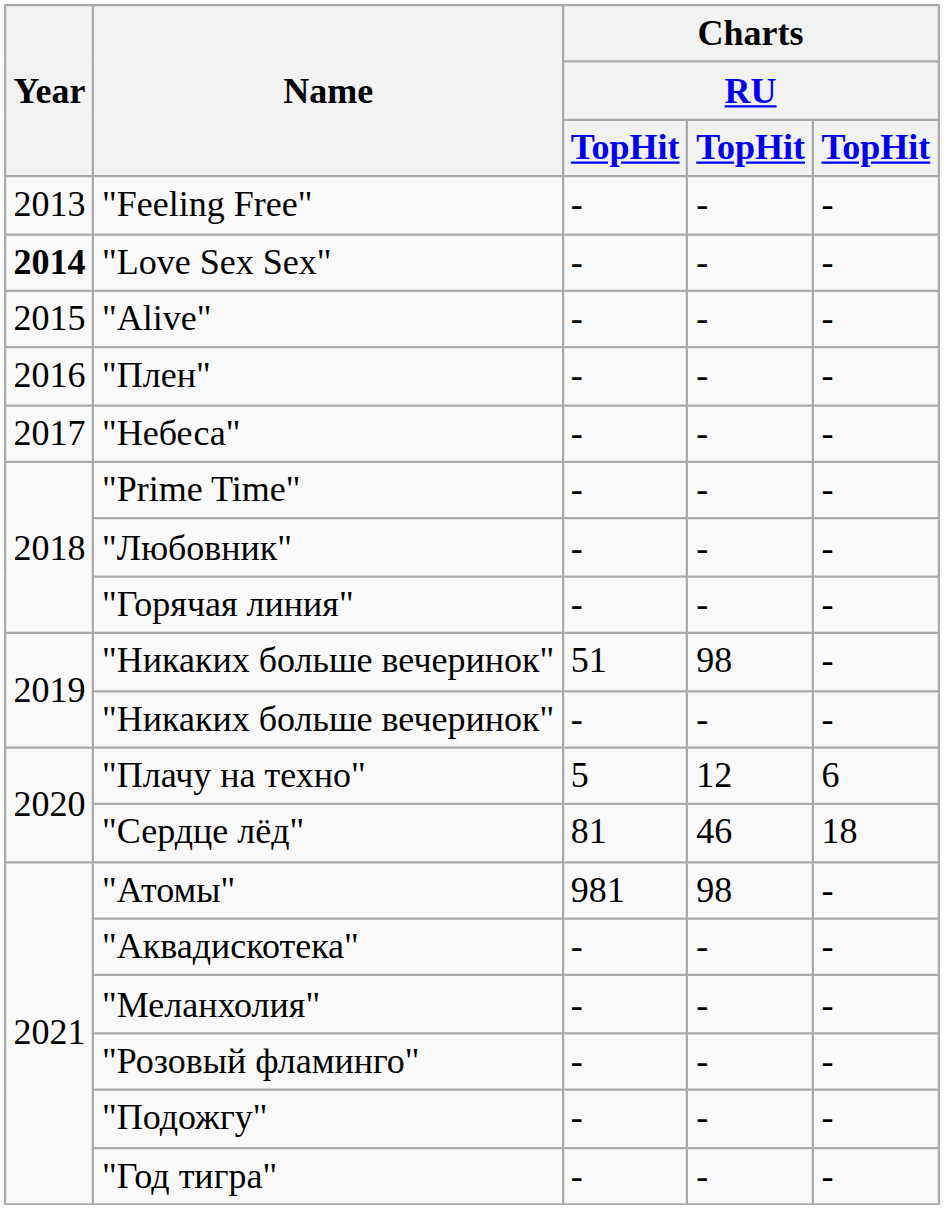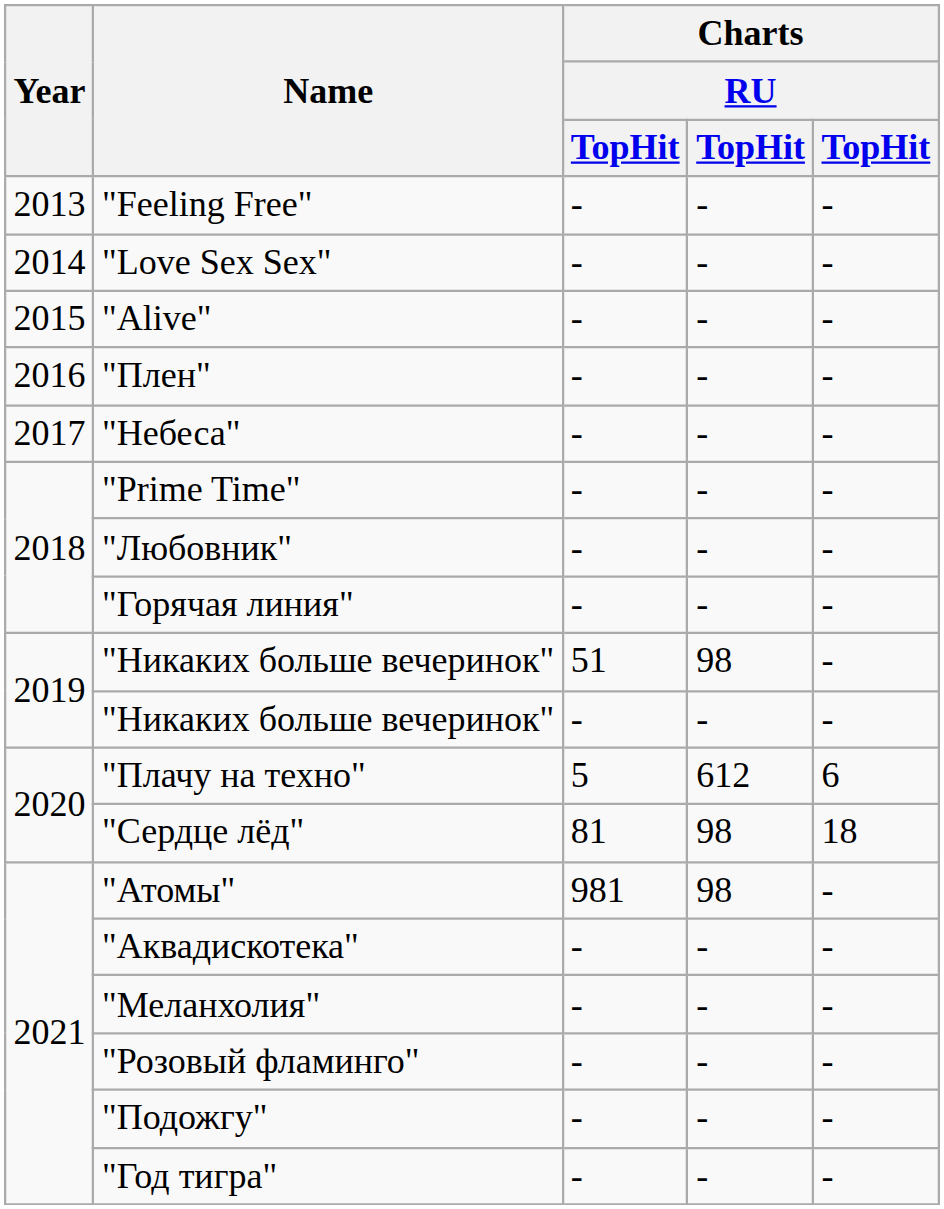 <table class="wikitable sortable">
 <tr>
 <th rowspan="3">Year</th>
 <th rowspan="3">Name</th>
 <th colspan="3">Charts</th>
 </tr>
 <tr>
 <th colspan="3"><a href='#'>RU</a></th>
 </tr>
 <tr>
 <th><a href='#'>TopHit</a><br></th>
 <th><a href='#'>TopHit</a><br></th>
 <th><a href='#'>TopHit</a><br></th>
 </tr>
 <tr>
 <td>2013</td>
 <td>"Feeling Free"<br></td>
 <td>-</td>
 <td>-</td>
 <td>-</td>
 </tr>
 <tr>
-<td><strong>2014</strong></td>
+<td>2014</td>
 <td>"Love Sex Sex"</td>
 <td>-</td>
 <td>-</td>
 <td>-</td>
 </tr>
 <tr>
 <td>2015</td>
 <td>"Alive"<br></td>
 <td>-</td>
 <td>-</td>
 <td>-</td>
 </tr>
 <tr>
 <td>2016</td>
 <td>"Плен"<br></td>
 <td>-</td>
 <td>-</td>
 <td>-</td>
 </tr>
 <tr>
 <td>2017</td>
 <td>"Небеса"<br></td>
 <td>-</td>
 <td>-</td>
 <td>-</td>
 </tr>
 <tr>
 <td rowspan="3">2018</td>
 <td>"Prime Time"<br></td>
 <td>-</td>
 <td>-</td>
 <td>-</td>
 </tr>
 <tr>
 <td>"Любовник"<br></td>
 <td>-</td>
 <td>-</td>
 <td>-</td>
 </tr>
 <tr>
 <td>"Горячая линия"<br></td>
 <td>-</td>
 <td>-</td>
 <td>-</td>
 </tr>
 <tr>
 <td rowspan="2">2019</td>
 <td>"Никаких больше вечеринок"</td>
 <td>51</td>
 <td>98</td>
 <td>-</td>
 </tr>
 <tr>
 <td>"Никаких больше вечеринок"<br></td>
 <td>-</td>
 <td>-</td>
 <td>-</td>
 </tr>
 <tr>
 <td rowspan="2">2020</td>
 <td>"Плачу на техно"<br></td>
 <td>5</td>
-<td>12</td>
+<td>612</td>
 <td>6</td>
 </tr>
 <tr>
 <td>"Сердце лёд"</td>
 <td>81</td>
-<td>46</td>
+<td>98</td>
 <td>18</td>
 </tr>
 <tr>
 <td rowspan="6">2021</td>
 <td>"Атомы"</td>
 <td>981</td>
 <td>98</td>
 <td>-</td>
 </tr>
 <tr>
 <td>"Аквадискотека"<br></td>
 <td>-</td>
 <td>-</td>
 <td>-</td>
 </tr>
 <tr>
 <td>"Меланхолия"</td>
 <td>-</td>
 <td>-</td>
 <td>-</td>
 </tr>
 <tr>
 <td>"Розовый фламинго"<br></td>
 <td>-</td>
 <td>-</td>
 <td>-</td>
 </tr>
 <tr>
 <td>"Подожгу"</td>
 <td>-</td>
 <td>-</td>
 <td>-</td>
 </tr>
 <tr>
 <td>"Год тигра"<br></td>
 <td>-</td>
 <td>-</td>
 <td>-</td>
 </tr>
 </table>
